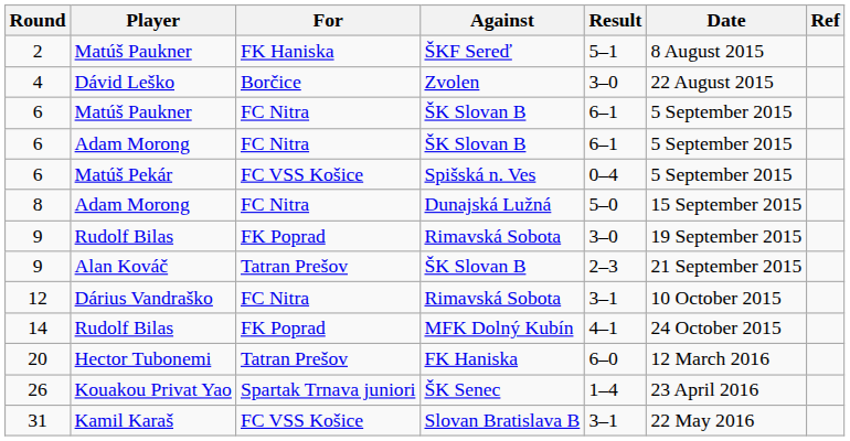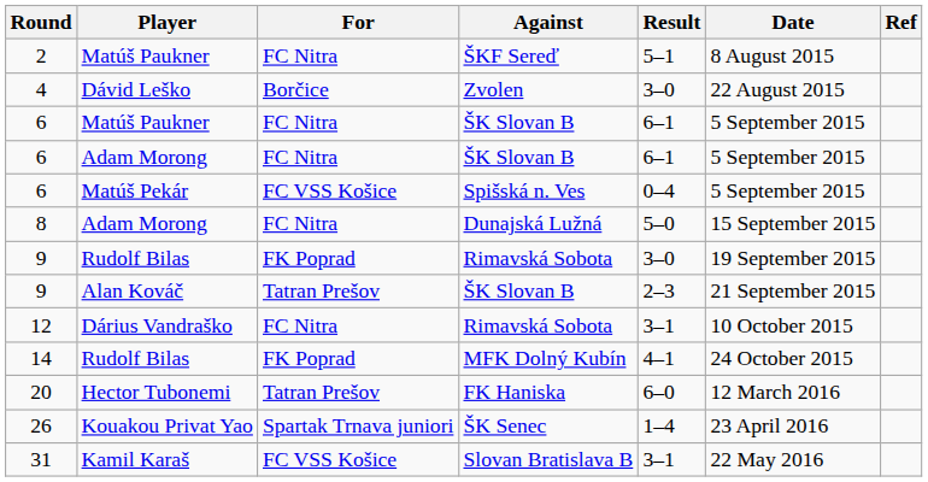 <table class="wikitable sortable">
 <tr>
 <th>Round</th>
 <th>Player</th>
 <th>For</th>
 <th>Against</th>
 <th style="text-align:center">Result</th>
 <th>Date</th>
 <th>Ref</th>
 </tr>
 <tr>
 <td align="center">2</td>
 <td> <a href='#'>Matúš Paukner</a></td>
-<td><a href='#'>FK Haniska</a></td>
+<td><a href='#'>FC Nitra</a></td>
 <td><a href='#'>ŠKF Sereď</a></td>
 <td>5–1</td>
 <td>8 August 2015</td>
 <td></td>
 </tr>
 <tr>
 <td align="center">4</td>
 <td> <a href='#'>Dávid Leško</a></td>
 <td><a href='#'>Borčice</a></td>
 <td><a href='#'>Zvolen</a></td>
 <td>3–0</td>
 <td>22 August 2015</td>
 <td></td>
 </tr>
 <tr>
 <td align="center">6</td>
 <td> <a href='#'>Matúš Paukner</a></td>
 <td><a href='#'>FC Nitra</a></td>
 <td><a href='#'>ŠK Slovan B</a></td>
 <td>6–1</td>
 <td>5 September 2015</td>
 <td></td>
 </tr>
 <tr>
 <td align="center">6</td>
 <td> <a href='#'>Adam Morong</a></td>
 <td><a href='#'>FC Nitra</a></td>
 <td><a href='#'>ŠK Slovan B</a></td>
 <td>6–1</td>
 <td>5 September 2015</td>
 <td></td>
 </tr>
 <tr>
 <td align="center">6</td>
 <td> <a href='#'>Matúš Pekár</a></td>
 <td><a href='#'>FC VSS Košice</a></td>
 <td><a href='#'>Spišská n. Ves</a></td>
 <td>0–4</td>
 <td>5 September 2015</td>
 <td></td>
 </tr>
 <tr>
 <td align="center">8</td>
 <td> <a href='#'>Adam Morong</a></td>
 <td><a href='#'>FC Nitra</a></td>
 <td><a href='#'>Dunajská Lužná</a></td>
 <td>5–0</td>
 <td>15 September 2015</td>
 <td></td>
 </tr>
 <tr>
 <td align="center">9</td>
 <td> <a href='#'>Rudolf Bilas</a></td>
 <td><a href='#'>FK Poprad</a></td>
 <td><a href='#'>Rimavská Sobota</a></td>
 <td>3–0</td>
 <td>19 September 2015</td>
 <td></td>
 </tr>
 <tr>
 <td align="center">9</td>
 <td> <a href='#'>Alan Kováč</a></td>
 <td><a href='#'>Tatran Prešov</a></td>
 <td><a href='#'>ŠK Slovan B</a></td>
 <td>2–3</td>
 <td>21 September 2015</td>
 <td></td>
 </tr>
 <tr>
 <td align="center">12</td>
 <td> <a href='#'>Dárius Vandraško</a></td>
 <td><a href='#'>FC Nitra</a></td>
 <td><a href='#'>Rimavská Sobota</a></td>
 <td>3–1</td>
 <td>10 October 2015</td>
 <td></td>
 </tr>
 <tr>
 <td align="center">14</td>
 <td> <a href='#'>Rudolf Bilas</a></td>
 <td><a href='#'>FK Poprad</a></td>
 <td><a href='#'>MFK Dolný Kubín</a></td>
 <td>4–1</td>
 <td>24 October 2015</td>
 <td></td>
 </tr>
 <tr>
 <td align="center">20</td>
 <td> <a href='#'>Hector Tubonemi</a></td>
 <td><a href='#'>Tatran Prešov</a></td>
 <td><a href='#'>FK Haniska</a></td>
 <td>6–0</td>
 <td>12 March 2016</td>
 <td></td>
 </tr>
 <tr>
 <td align="center">26</td>
 <td> <a href='#'>Kouakou Privat Yao</a></td>
 <td><a href='#'>Spartak Trnava juniori</a></td>
 <td><a href='#'>ŠK Senec</a></td>
 <td>1–4</td>
 <td>23 April 2016</td>
 <td></td>
 </tr>
 <tr>
 <td align="center">31</td>
 <td> <a href='#'>Kamil Karaš</a></td>
 <td><a href='#'>FC VSS Košice</a></td>
 <td><a href='#'>Slovan Bratislava B</a></td>
 <td>3–1</td>
 <td>22 May 2016</td>
 <td></td>
 </tr>
 </table>
